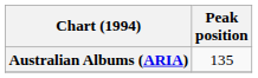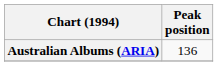 <table class="wikitable sortable plainrowheaders" style="text-align:center">
 <tr>
 <th scope="col">Chart (1994)</th>
 <th scope="col">Peak<br>position</th>
 </tr>
 <tr>
 <th scope="row">Australian Albums (<a href='#'>ARIA</a>)</th>
-<td align="center">135</td>
+<td align="center">136</td>
 </tr>
 <tr>
 </tr>
 <tr>
 </tr>
 <tr>
 </tr>
 <tr>
 </tr>
 <tr>
 </tr>
 <tr>
 </tr>
 </table>
